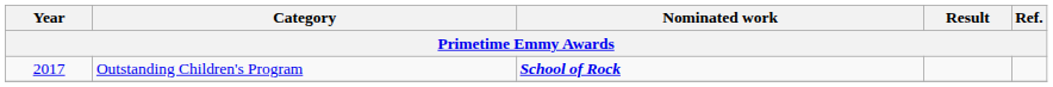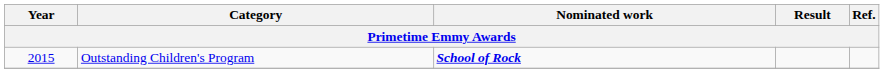 <table class="wikitable">
 <tr>
 <th scope="col" style="width:5em;">Year</th>
 <th scope="col" style="width:26em;">Category</th>
 <th scope="col" style="width:25em;">Nominated work</th>
 <th scope="col" style="width:5em;">Result</th>
 <th>Ref.</th>
 </tr>
 <tr>
 <th colspan="5"><a href='#'>Primetime Emmy Awards</a></th>
 </tr>
 <tr>
-<td style="text-align:center;"><a href='#'>2017</a></td>
+<td style="text-align:center;"><a href='#'>2015</a></td>
 <td><a href='#'>Outstanding Children's Program</a></td>
 <td><strong><em><a href='#'>School of Rock</a></em></strong></td>
 <td></td>
 <td></td>
 </tr>
 <tr>
 </tr>
 </table>
